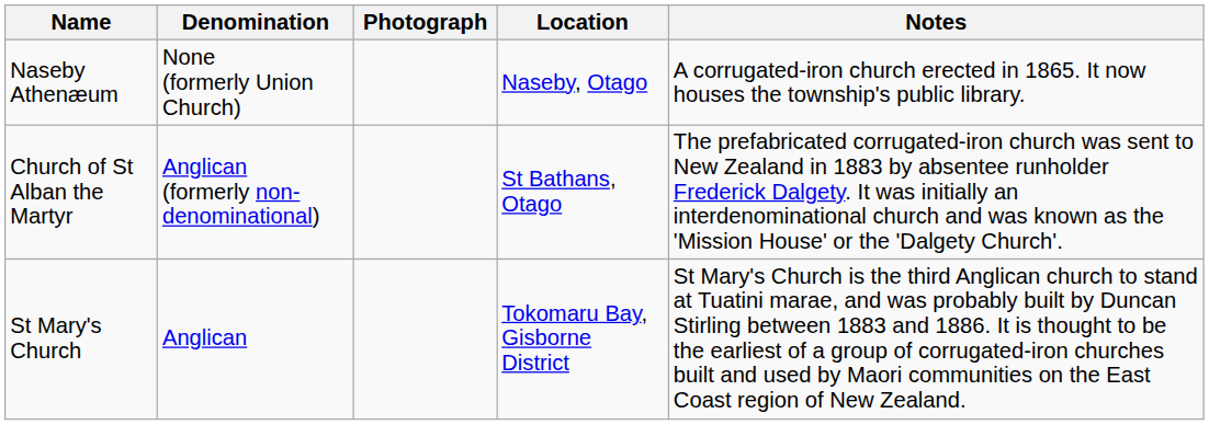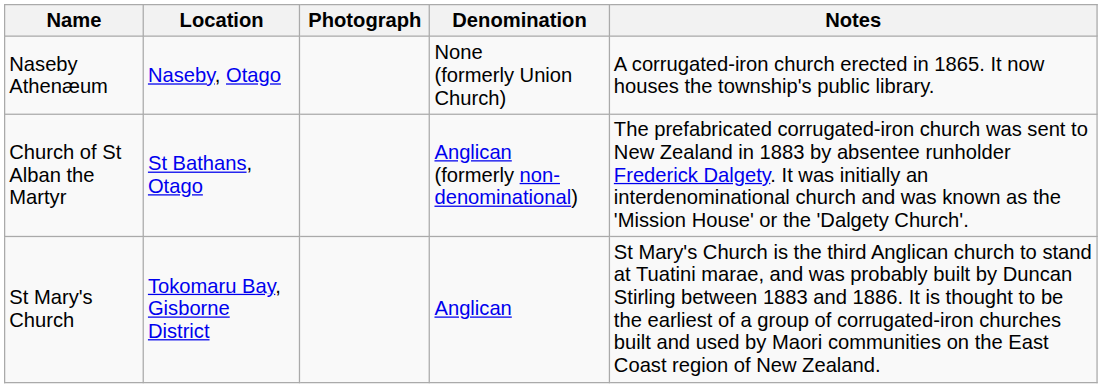 <table class="wikitable sortable">
 <tr>
 <th style="width:120px">Name</th>
+<th style="width:150px">Location</th>
+<th style="width:100px" class="unsortable">Photograph</th>
 <th style="width:150px">Denomination</th>
-<th style="width:100px" class="unsortable">Photograph</th>
-<th style="width:150px">Location</th>
 <th style="width:550px" class="unsortable">Notes</th>
 </tr>
 <tr>
 <td>Naseby Athenæum</td>
+<td><a href='#'>Naseby</a>, <a href='#'>Otago</a><br><small></small></td>
+<td></td>
 <td>None<br>(formerly Union Church)</td>
-<td></td>
-<td><a href='#'>Naseby</a>, <a href='#'>Otago</a><br><small></small></td>
 <td>A corrugated-iron church erected in 1865. It now houses the township's public library.</td>
 </tr>
 <tr>
 <td>Church of St Alban the Martyr</td>
+<td><a href='#'>St Bathans</a>, <a href='#'>Otago</a><br><small></small></td>
+<td></td>
 <td><a href='#'>Anglican</a><br>(formerly <a href='#'>non-denominational</a>)</td>
-<td></td>
-<td><a href='#'>St Bathans</a>, <a href='#'>Otago</a><br><small></small></td>
 <td>The prefabricated corrugated-iron church was sent to New Zealand in 1883 by absentee runholder <a href='#'>Frederick Dalgety</a>. It was initially an interdenominational church and was known as the 'Mission House' or the 'Dalgety Church'.</td>
 </tr>
 <tr>
 <td>St Mary's Church</td>
+<td><a href='#'>Tokomaru Bay</a>, <a href='#'>Gisborne District</a><br><small></small></td>
+<td></td>
 <td><a href='#'>Anglican</a></td>
-<td></td>
-<td><a href='#'>Tokomaru Bay</a>, <a href='#'>Gisborne District</a><br><small></small></td>
 <td>St Mary's Church is the third Anglican church to stand at Tuatini marae, and was probably built by Duncan Stirling between 1883 and 1886. It is thought to be the earliest of a group of corrugated-iron churches built and used by Maori communities on the East Coast region of New Zealand.</td>
 </tr>
 </table>
